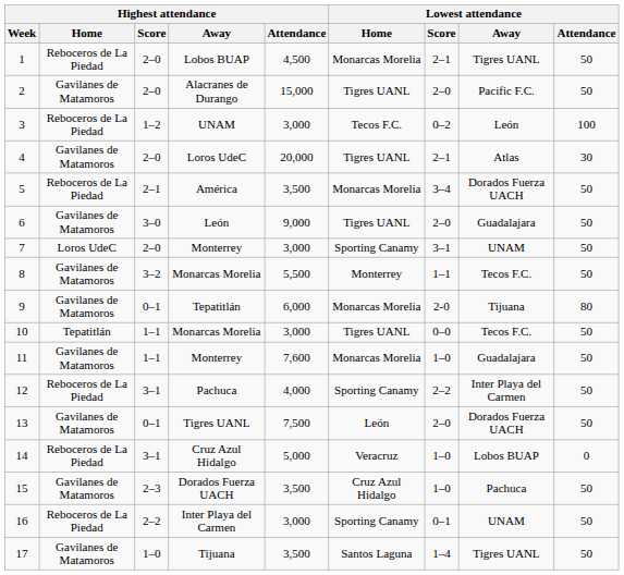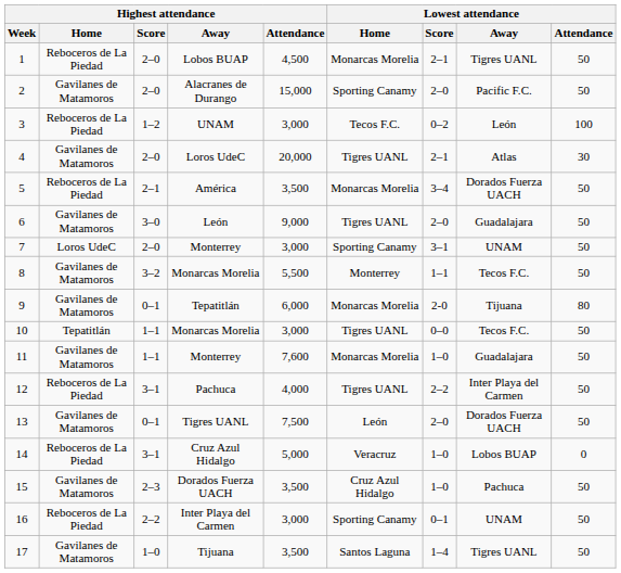 <table class="wikitable" style="text-align:center">
 <tr>
 <th colspan=5>Highest attendance</th>
 <th colspan=4>Lowest attendance</th>
 </tr>
 <tr>
 <th>Week</th>
 <th class="unsortable" width=120>Home</th>
 <th>Score</th>
 <th class="unsortable" width=120>Away</th>
 <th>Attendance</th>
 <th class="unsortable" width=120>Home</th>
 <th>Score</th>
 <th class="unsortable" width=120>Away</th>
 <th>Attendance</th>
 </tr>
 <tr>
 <td>1</td>
 <td>Reboceros de La Piedad</td>
 <td>2–0</td>
 <td>Lobos BUAP</td>
 <td>4,500</td>
 <td>Monarcas Morelia</td>
 <td>2–1</td>
 <td>Tigres UANL</td>
 <td>50</td>
 </tr>
 <tr>
 <td>2</td>
 <td>Gavilanes de Matamoros</td>
 <td>2–0</td>
 <td>Alacranes de Durango</td>
 <td>15,000</td>
-<td>Tigres UANL</td>
+<td>Sporting Canamy</td>
 <td>2–0</td>
 <td>Pacific F.C.</td>
 <td>50</td>
 </tr>
 <tr>
 <td>3</td>
 <td>Reboceros de La Piedad</td>
 <td>1–2</td>
 <td>UNAM</td>
 <td>3,000</td>
 <td>Tecos F.C.</td>
 <td>0–2</td>
 <td>León</td>
 <td>100</td>
 </tr>
 <tr>
 <td>4</td>
 <td>Gavilanes de Matamoros</td>
 <td>2–0</td>
 <td>Loros UdeC</td>
 <td>20,000</td>
 <td>Tigres UANL</td>
 <td>2–1</td>
 <td>Atlas</td>
 <td>30</td>
 </tr>
 <tr>
 <td>5</td>
 <td>Reboceros de La Piedad</td>
 <td>2–1</td>
 <td>América</td>
 <td>3,500</td>
 <td>Monarcas Morelia</td>
 <td>3–4</td>
 <td>Dorados Fuerza UACH</td>
 <td>50</td>
 </tr>
 <tr>
 <td>6</td>
 <td>Gavilanes de Matamoros</td>
 <td>3–0</td>
 <td>León</td>
 <td>9,000</td>
 <td>Tigres UANL</td>
 <td>2–0</td>
 <td>Guadalajara</td>
 <td>50</td>
 </tr>
 <tr>
 <td>7</td>
 <td>Loros UdeC</td>
 <td>2–0</td>
 <td>Monterrey</td>
 <td>3,000</td>
 <td>Sporting Canamy</td>
 <td>3–1</td>
 <td>UNAM</td>
 <td>50</td>
 </tr>
 <tr>
 <td>8</td>
 <td>Gavilanes de Matamoros</td>
 <td>3–2</td>
 <td>Monarcas Morelia</td>
 <td>5,500</td>
 <td>Monterrey</td>
 <td>1–1</td>
 <td>Tecos F.C.</td>
 <td>50</td>
 </tr>
 <tr>
 <td>9</td>
 <td>Gavilanes de Matamoros</td>
 <td>0–1</td>
 <td>Tepatitlán</td>
 <td>6,000</td>
 <td>Monarcas Morelia</td>
 <td>2-0</td>
 <td>Tijuana</td>
 <td>80</td>
 </tr>
 <tr>
 <td>10</td>
 <td>Tepatitlán</td>
 <td>1–1</td>
 <td>Monarcas Morelia</td>
 <td>3,000</td>
 <td>Tigres UANL</td>
 <td>0–0</td>
 <td>Tecos F.C.</td>
 <td>50</td>
 </tr>
 <tr>
 <td>11</td>
 <td>Gavilanes de Matamoros</td>
 <td>1–1</td>
 <td>Monterrey</td>
 <td>7,600</td>
 <td>Monarcas Morelia</td>
 <td>1–0</td>
 <td>Guadalajara</td>
 <td>50</td>
 </tr>
 <tr>
 <td>12</td>
 <td>Reboceros de La Piedad</td>
 <td>3–1</td>
 <td>Pachuca</td>
 <td>4,000</td>
-<td>Sporting Canamy</td>
+<td>Tigres UANL</td>
 <td>2–2</td>
 <td>Inter Playa del Carmen</td>
 <td>50</td>
 </tr>
 <tr>
 <td>13</td>
 <td>Gavilanes de Matamoros</td>
 <td>0–1</td>
 <td>Tigres UANL</td>
 <td>7,500</td>
 <td>León</td>
 <td>2–0</td>
 <td>Dorados Fuerza UACH</td>
 <td>50</td>
 </tr>
 <tr>
 <td>14</td>
 <td>Reboceros de La Piedad</td>
 <td>3–1</td>
 <td>Cruz Azul Hidalgo</td>
 <td>5,000</td>
 <td>Veracruz</td>
 <td>1–0</td>
 <td>Lobos BUAP</td>
 <td>0</td>
 </tr>
 <tr>
 <td>15</td>
 <td>Gavilanes de Matamoros</td>
 <td>2–3</td>
 <td>Dorados Fuerza UACH</td>
 <td>3,500</td>
 <td>Cruz Azul Hidalgo</td>
 <td>1–0</td>
 <td>Pachuca</td>
 <td>50</td>
 </tr>
 <tr>
 <td>16</td>
 <td>Reboceros de La Piedad</td>
 <td>2–2</td>
 <td>Inter Playa del Carmen</td>
 <td>3,000</td>
 <td>Sporting Canamy</td>
 <td>0–1</td>
 <td>UNAM</td>
 <td>50</td>
 </tr>
 <tr>
 <td>17</td>
 <td>Gavilanes de Matamoros</td>
 <td>1–0</td>
 <td>Tijuana</td>
 <td>3,500</td>
 <td>Santos Laguna</td>
 <td>1–4</td>
 <td>Tigres UANL</td>
 <td>50</td>
 </tr>
 </table>
